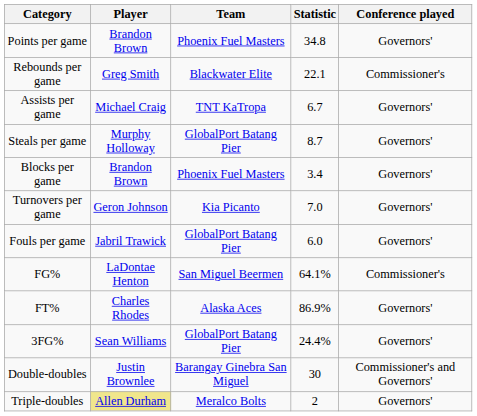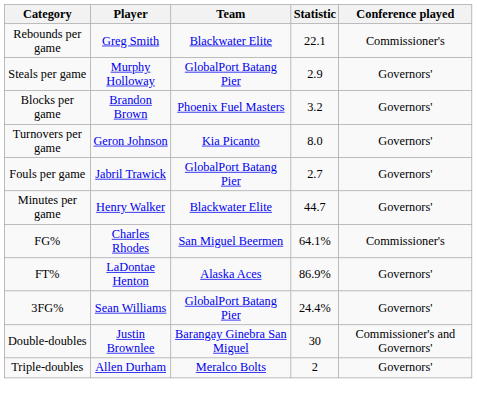 <table class="wikitable" style="text-align:center">
 <tr>
 <th>Category</th>
 <th>Player</th>
 <th>Team</th>
 <th>Statistic</th>
 <th>Conference played</th>
 </tr>
 <tr>
-<td>Points per game</td>
-<td><a href='#'>Brandon Brown</a></td>
-<td><a href='#'>Phoenix Fuel Masters</a></td>
-<td>34.8</td>
-<td>Governors'</td>
-</tr>
-<tr>
 <td>Rebounds per game</td>
 <td><a href='#'>Greg Smith</a></td>
 <td><a href='#'>Blackwater Elite</a></td>
 <td>22.1</td>
 <td>Commissioner's</td>
 </tr>
 <tr>
-<td>Assists per game</td>
-<td><a href='#'>Michael Craig</a></td>
-<td><a href='#'>TNT KaTropa</a></td>
-<td>6.7</td>
-<td>Governors'</td>
-</tr>
-<tr>
 <td>Steals per game</td>
 <td><a href='#'>Murphy Holloway</a></td>
 <td><a href='#'>GlobalPort Batang Pier</a></td>
-<td>8.7</td>
+<td>2.9</td>
 <td>Governors'</td>
 </tr>
 <tr>
 <td>Blocks per game</td>
 <td><a href='#'>Brandon Brown</a></td>
 <td><a href='#'>Phoenix Fuel Masters</a></td>
-<td>3.4</td>
+<td>3.2</td>
 <td>Governors'</td>
 </tr>
 <tr>
 <td>Turnovers per game</td>
 <td><a href='#'>Geron Johnson</a></td>
 <td><a href='#'>Kia Picanto</a></td>
-<td>7.0</td>
+<td>8.0</td>
 <td>Governors'</td>
 </tr>
 <tr>
 <td>Fouls per game</td>
 <td><a href='#'>Jabril Trawick</a></td>
 <td><a href='#'>GlobalPort Batang Pier</a></td>
-<td>6.0</td>
+<td>2.7</td>
+<td>Governors'</td>
+</tr>
+<tr>
+<td>Minutes per game</td>
+<td><a href='#'>Henry Walker</a></td>
+<td><a href='#'>Blackwater Elite</a></td>
+<td>44.7</td>
 <td>Governors'</td>
 </tr>
 <tr>
 <td>FG%</td>
-<td><a href='#'>LaDontae Henton</a></td>
+<td><a href='#'>Charles Rhodes</a></td>
 <td><a href='#'>San Miguel Beermen</a></td>
 <td>64.1%</td>
 <td>Commissioner's</td>
 </tr>
 <tr>
 <td>FT%</td>
-<td><a href='#'>Charles Rhodes</a></td>
+<td><a href='#'>LaDontae Henton</a></td>
 <td><a href='#'>Alaska Aces</a></td>
 <td>86.9%</td>
 <td>Governors'</td>
 </tr>
 <tr>
 <td>3FG%</td>
 <td><a href='#'>Sean Williams</a></td>
 <td><a href='#'>GlobalPort Batang Pier</a></td>
 <td>24.4%</td>
 <td>Governors'</td>
 </tr>
 <tr>
 <td>Double-doubles</td>
 <td><a href='#'>Justin Brownlee</a></td>
 <td><a href='#'>Barangay Ginebra San Miguel</a></td>
 <td>30</td>
 <td>Commissioner's and Governors'</td>
 </tr>
 <tr>
 <td>Triple-doubles</td>
-<td style="background: khaki;"><a href='#'>Allen Durham</a></td>
+<td><a href='#'>Allen Durham</a></td>
 <td><a href='#'>Meralco Bolts</a></td>
 <td>2</td>
 <td>Governors'</td>
 </tr>
 </table>
